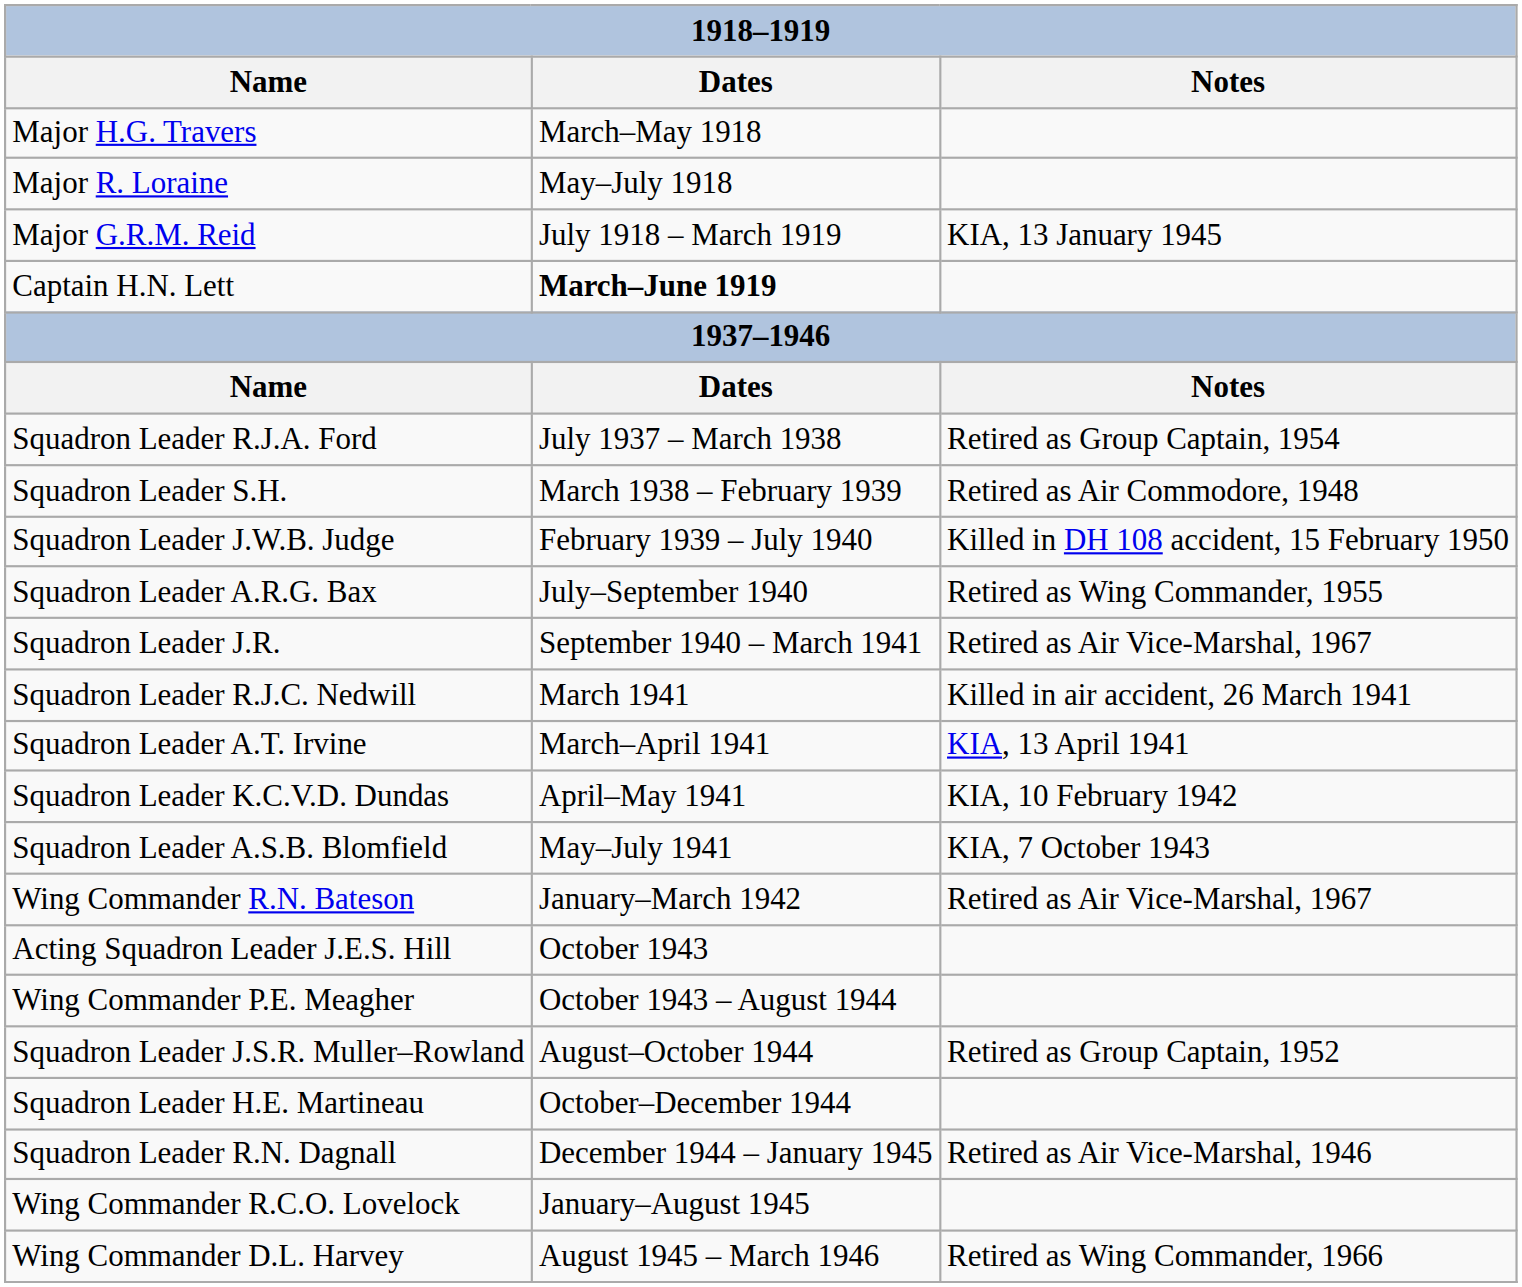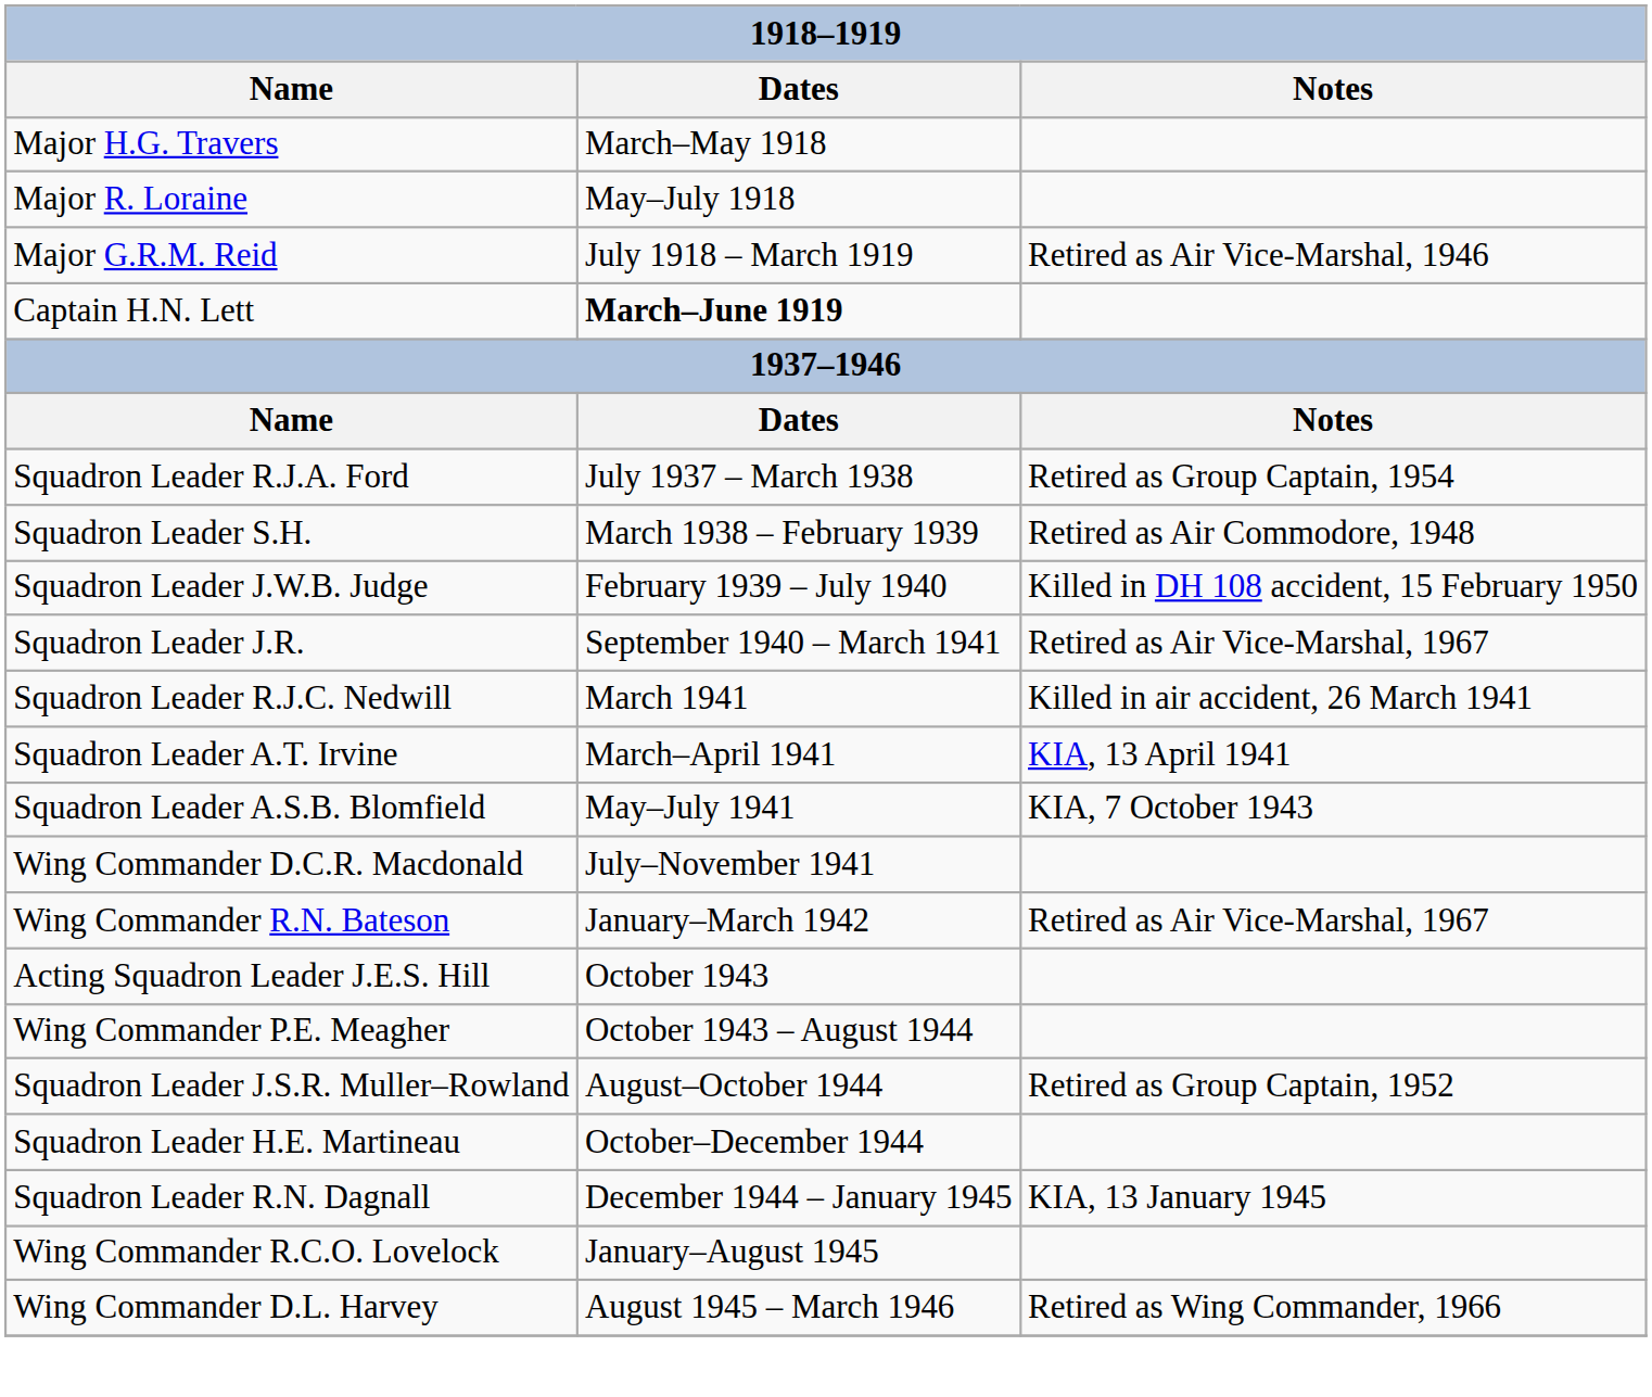 <table class="wikitable"  style="font-size: 90%;">
 <tr>
 <th colspan="3" style="background: #B0C4DE">1918–1919</th>
 </tr>
 <tr>
 <th>Name</th>
 <th>Dates</th>
 <th>Notes</th>
 </tr>
 <tr>
 <td>Major <a href='#'>H.G. Travers</a></td>
 <td>March–May 1918</td>
 <td></td>
 </tr>
 <tr>
 <td>Major <a href='#'>R. Loraine</a></td>
 <td>May–July 1918</td>
 </tr>
 <tr>
 <td>Major <a href='#'>G.R.M. Reid</a></td>
 <td>July 1918 – March 1919</td>
-<td>KIA, 13 January 1945</td>
+<td>Retired as Air Vice-Marshal, 1946</td>
 </tr>
 <tr>
 <td>Captain H.N. Lett</td>
 <td><strong>March–June 1919</strong></td>
 <td></td>
 </tr>
 <tr>
 <th colspan="3" style="background: #B0C4DE">1937–1946</th>
 </tr>
 <tr>
 <th>Name</th>
 <th>Dates</th>
 <th>Notes</th>
 </tr>
 <tr>
 <td>Squadron Leader R.J.A. Ford</td>
 <td>July 1937 – March 1938</td>
 <td>Retired as Group Captain, 1954</td>
 </tr>
 <tr>
 <td>Squadron Leader S.H. </td>
 <td>March 1938 – February 1939</td>
 <td>Retired as Air Commodore, 1948</td>
 </tr>
 <tr>
 <td>Squadron Leader J.W.B. Judge</td>
 <td>February 1939 – July 1940</td>
 <td>Killed in <a href='#'>DH 108</a> accident, 15 February 1950</td>
 </tr>
 <tr>
-<td>Squadron Leader A.R.G. Bax</td>
-<td>July–September 1940</td>
-<td>Retired as Wing Commander, 1955</td>
-</tr>
-<tr>
 <td>Squadron Leader J.R. </td>
 <td>September 1940 – March 1941</td>
 <td>Retired as Air Vice-Marshal, 1967</td>
 </tr>
 <tr>
 <td>Squadron Leader R.J.C. Nedwill</td>
 <td>March 1941</td>
 <td>Killed in air accident, 26 March 1941</td>
 </tr>
 <tr>
 <td>Squadron Leader A.T. Irvine</td>
 <td>March–April 1941</td>
 <td><a href='#'>KIA</a>, 13 April 1941</td>
 </tr>
 <tr>
-<td>Squadron Leader K.C.V.D. Dundas</td>
-<td>April–May 1941</td>
-<td>KIA, 10 February 1942</td>
-</tr>
-<tr>
 <td>Squadron Leader A.S.B. Blomfield</td>
 <td>May–July 1941</td>
 <td>KIA, 7 October 1943</td>
+</tr>
+<tr>
+<td>Wing Commander D.C.R. Macdonald</td>
+<td>July–November 1941</td>
+<td></td>
 </tr>
 <tr>
 <td>Wing Commander <a href='#'>R.N. Bateson</a></td>
 <td>January–March 1942</td>
 <td>Retired as Air Vice-Marshal, 1967</td>
 </tr>
 <tr>
 <td>Acting Squadron Leader J.E.S. Hill</td>
 <td>October 1943</td>
 <td></td>
 </tr>
 <tr>
 <td>Wing Commander P.E. Meagher</td>
 <td>October 1943 – August 1944</td>
 <td></td>
 </tr>
 <tr>
 <td>Squadron Leader J.S.R. Muller–Rowland</td>
 <td>August–October 1944</td>
 <td>Retired as Group Captain, 1952</td>
 </tr>
 <tr>
 <td>Squadron Leader H.E. Martineau</td>
 <td>October–December 1944</td>
 <td></td>
 </tr>
 <tr>
 <td>Squadron Leader R.N. Dagnall</td>
 <td>December 1944 – January 1945</td>
-<td>Retired as Air Vice-Marshal, 1946</td>
+<td>KIA, 13 January 1945</td>
 </tr>
 <tr>
 <td>Wing Commander R.C.O. Lovelock</td>
 <td>January–August 1945</td>
 <td></td>
 </tr>
 <tr>
 <td>Wing Commander D.L. Harvey</td>
 <td>August 1945 – March 1946</td>
 <td>Retired as Wing Commander, 1966</td>
 </tr>
 <tr>
 </tr>
 </table>
